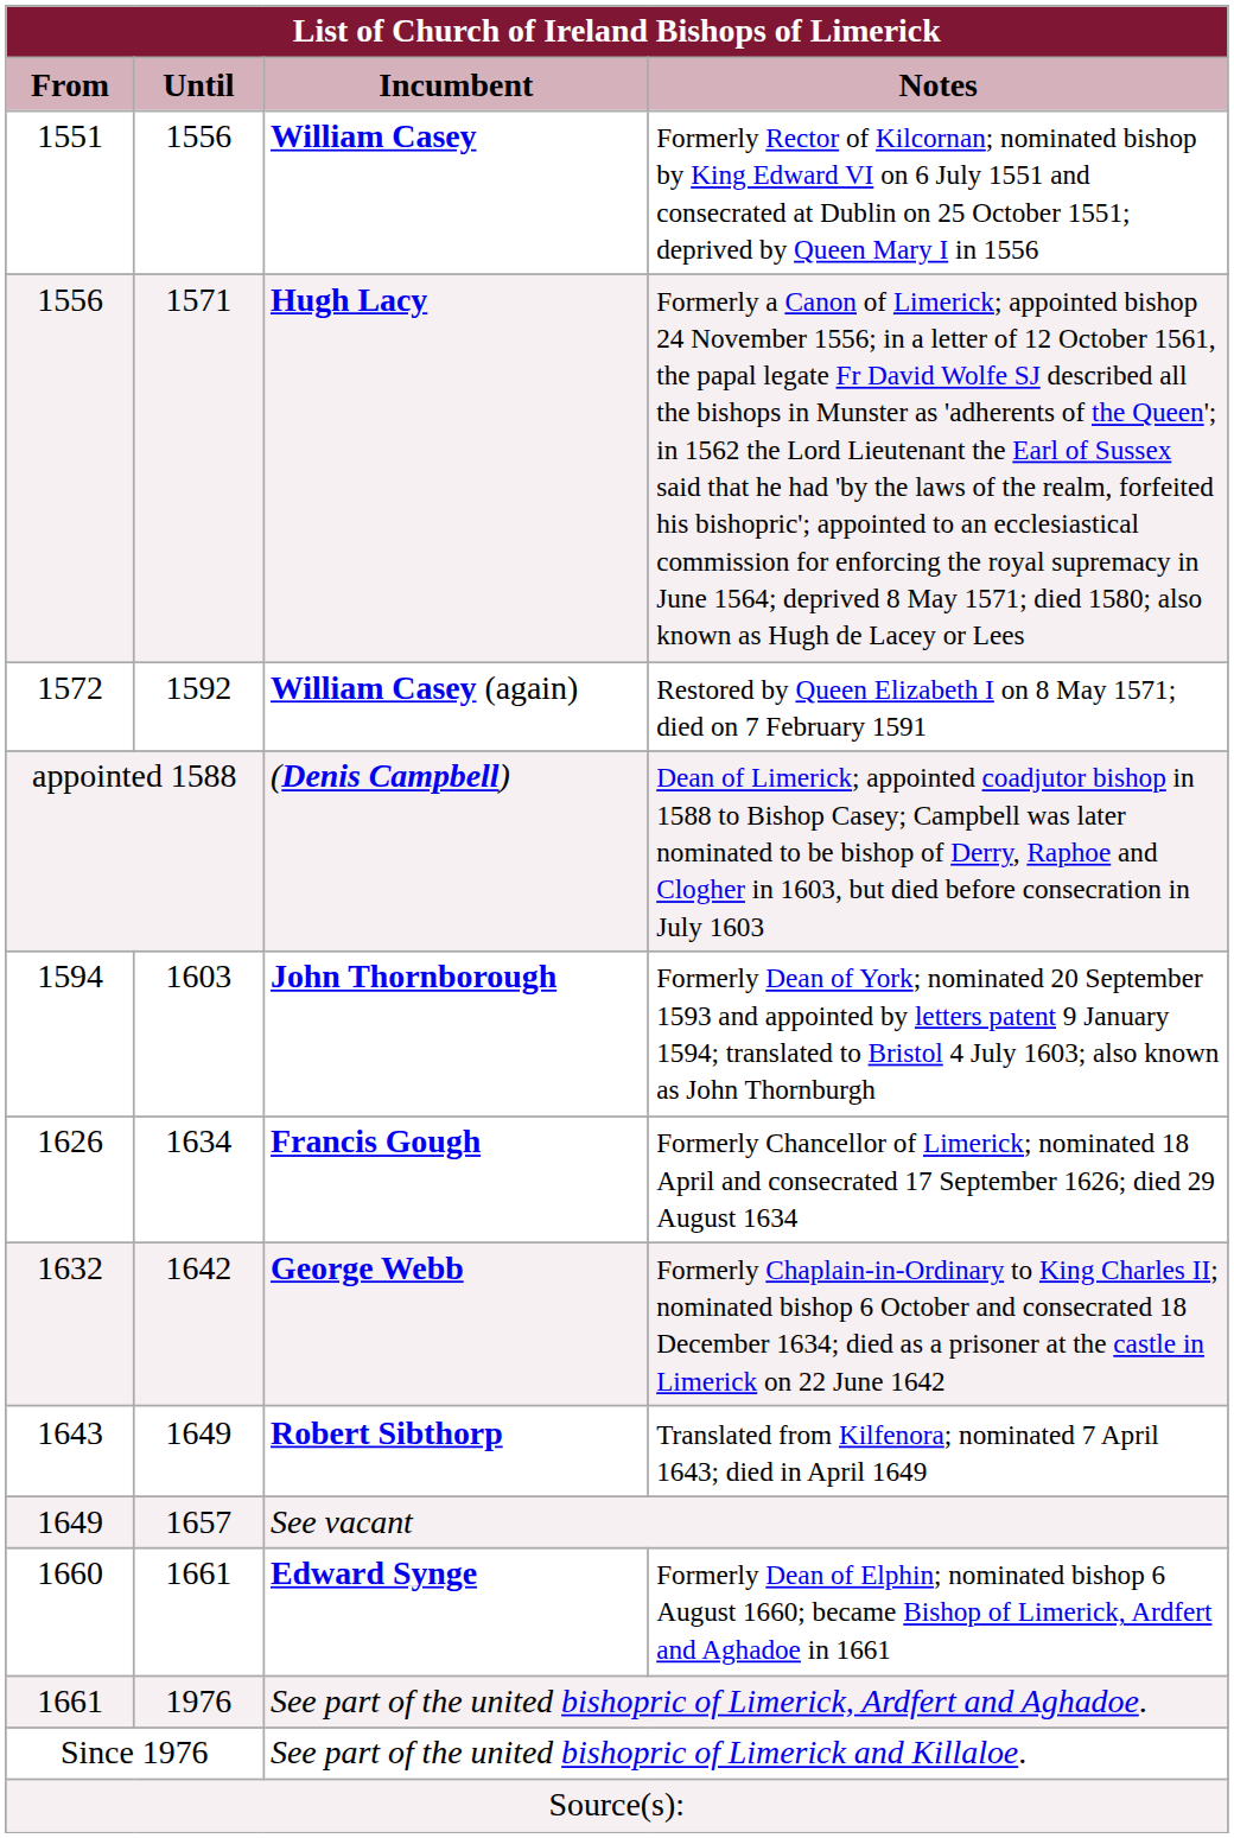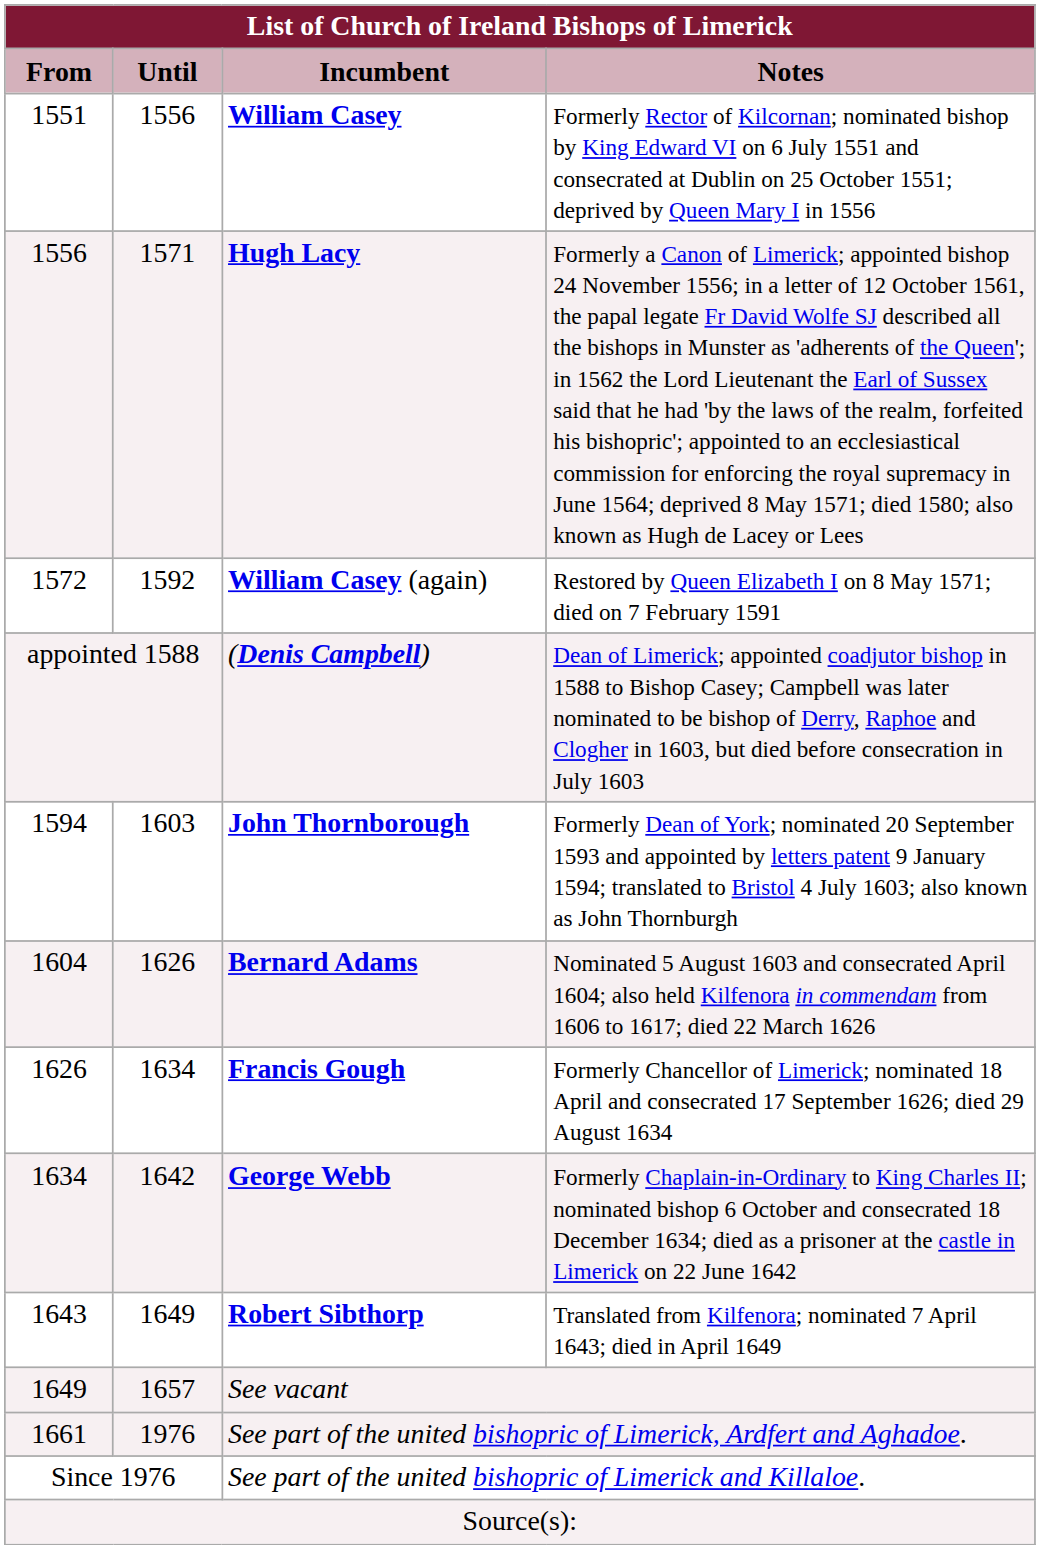 <table class="wikitable" style="width:95%">
 <tr>
 <th colspan="4" style="background-color: #7F1734; color: white;">List of Church of Ireland Bishops of Limerick</th>
 </tr>
 <tr align=top>
 <th style="background-color: #D4B1BB; width: 10%;">From</th>
 <th style="background-color: #D4B1BB; width: 10%;">Until</th>
 <th style="background-color: #D4B1BB; width: 30%;">Incumbent</th>
 <th style="background-color: #D4B1BB; width: 45%;">Notes</th>
 </tr>
 <tr valign=top bgcolor="white">
 <td align=center>1551</td>
 <td align=center>1556</td>
 <td><strong><a href='#'>William Casey</a></strong></td>
 <td><small>Formerly <a href='#'>Rector</a> of <a href='#'>Kilcornan</a>; nominated bishop by <a href='#'>King Edward VI</a> on 6 July 1551 and consecrated at Dublin on 25 October 1551; deprived by <a href='#'>Queen Mary I</a> in 1556</small></td>
 </tr>
 <tr valign=top bgcolor="#F7F0F2">
 <td align=center>1556</td>
 <td align=center>1571</td>
 <td><strong><a href='#'>Hugh Lacy</a></strong> </td>
 <td><small>Formerly a <a href='#'>Canon</a> of <a href='#'>Limerick</a>; appointed bishop 24 November 1556; in a letter of 12 October 1561, the papal legate <a href='#'>Fr David Wolfe SJ</a> described all the bishops in Munster as 'adherents of <a href='#'>the Queen</a>'; in 1562 the Lord Lieutenant the <a href='#'>Earl of Sussex</a> said that he had 'by the laws of the realm, forfeited his bishopric'; appointed to an ecclesiastical commission for enforcing the royal supremacy in June 1564; deprived 8 May 1571; died 1580; also known as Hugh de Lacey or Lees</small></td>
 </tr>
 <tr valign=top bgcolor="white">
 <td align=center>1572</td>
 <td align=center>1592</td>
 <td><strong><a href='#'>William Casey</a></strong> (again)</td>
 <td><small>Restored by <a href='#'>Queen Elizabeth I</a> on 8 May 1571; died on 7 February 1591</small></td>
 </tr>
 <tr valign=top bgcolor="#F7F0F2">
 <td colspan=2 align=center>appointed 1588</td>
 <td><em>(<strong><a href='#'>Denis Campbell</a></strong>)</em></td>
 <td><small><a href='#'>Dean of Limerick</a>; appointed <a href='#'>coadjutor bishop</a> in 1588 to Bishop Casey; Campbell was later nominated to be bishop of <a href='#'>Derry</a>, <a href='#'>Raphoe</a> and <a href='#'>Clogher</a> in 1603, but died before consecration in July 1603</small></td>
 </tr>
 <tr valign=top bgcolor="white">
 <td align=center>1594</td>
 <td align=center>1603</td>
 <td><strong><a href='#'>John Thornborough</a></strong></td>
 <td><small>Formerly <a href='#'>Dean of York</a>; nominated 20 September 1593 and appointed by <a href='#'>letters patent</a> 9 January 1594; translated to <a href='#'>Bristol</a> 4 July 1603; also known as John Thornburgh</small></td>
 </tr>
+<tr valign=top bgcolor="#F7F0F2">
+<td align=center>1604</td>
+<td align=center>1626</td>
+<td><strong><a href='#'>Bernard Adams</a></strong></td>
+<td><small>Nominated 5 August 1603 and consecrated April 1604; also held <a href='#'>Kilfenora</a> <em><a href='#'>in commendam</a></em> from 1606 to 1617; died 22 March 1626</small></td>
+</tr>
 <tr valign=top bgcolor="white">
 <td align=center>1626</td>
 <td align=center>1634</td>
 <td><strong><a href='#'>Francis Gough</a></strong></td>
 <td><small>Formerly Chancellor of <a href='#'>Limerick</a>; nominated 18 April and consecrated 17 September 1626; died 29 August 1634</small></td>
 </tr>
 <tr valign=top bgcolor="#F7F0F2">
-<td align=center>1632</td>
+<td align=center>1634</td>
 <td align=center>1642</td>
 <td><strong><a href='#'>George Webb</a></strong></td>
 <td><small>Formerly <a href='#'>Chaplain-in-Ordinary</a> to <a href='#'>King Charles II</a>; nominated bishop 6 October and consecrated 18 December 1634; died as a prisoner at the <a href='#'>castle in Limerick</a> on 22 June 1642</small></td>
 </tr>
 <tr valign=top bgcolor="white">
 <td align=center>1643</td>
 <td align=center>1649</td>
 <td><strong><a href='#'>Robert Sibthorp</a></strong></td>
 <td><small>Translated from <a href='#'>Kilfenora</a>; nominated 7 April 1643; died in April 1649</small></td>
 </tr>
 <tr valign=top bgcolor="#F7F0F2">
 <td align=center>1649</td>
 <td align=center>1657</td>
 <td colspan=2><em>See vacant</em></td>
 </tr>
-<tr valign=top bgcolor="white">
-<td align=center>1660</td>
-<td align=center>1661</td>
-<td><strong><a href='#'>Edward Synge</a></strong></td>
-<td><small>Formerly <a href='#'>Dean of Elphin</a>; nominated bishop 6 August 1660; became <a href='#'>Bishop of Limerick, Ardfert and Aghadoe</a> in 1661</small></td>
-</tr>
 <tr valign=top bgcolor="#F7F0F2">
 <td align=center>1661</td>
 <td align=center>1976</td>
 <td colspan=2><em>See part of the united <a href='#'>bishopric of Limerick, Ardfert and Aghadoe</a></em>.</td>
 </tr>
 <tr valign=top bgcolor="white">
 <td align=center colspan=2>Since 1976</td>
 <td colspan=2><em>See part of the united <a href='#'>bishopric of Limerick and Killaloe</a></em>.</td>
 </tr>
 <tr valign=top bgcolor="#F7F0F2">
 <td align=center colspan="4">Source(s):</td>
 </tr>
 </table>
